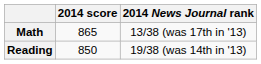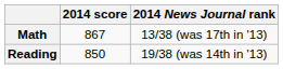 <table class="wikitable" style="text-align:center">
 <tr>
 <th></th>
 <th>2014 score</th>
 <th>2014 <em>News Journal</em> rank</th>
 </tr>
 <tr>
 <th>Math</th>
-<td>865</td>
+<td>867</td>
 <td>13/38 (was 17th in '13)</td>
 </tr>
 <tr>
 <th>Reading</th>
 <td>850</td>
 <td>19/38 (was 14th in '13)</td>
 </tr>
 </table>
